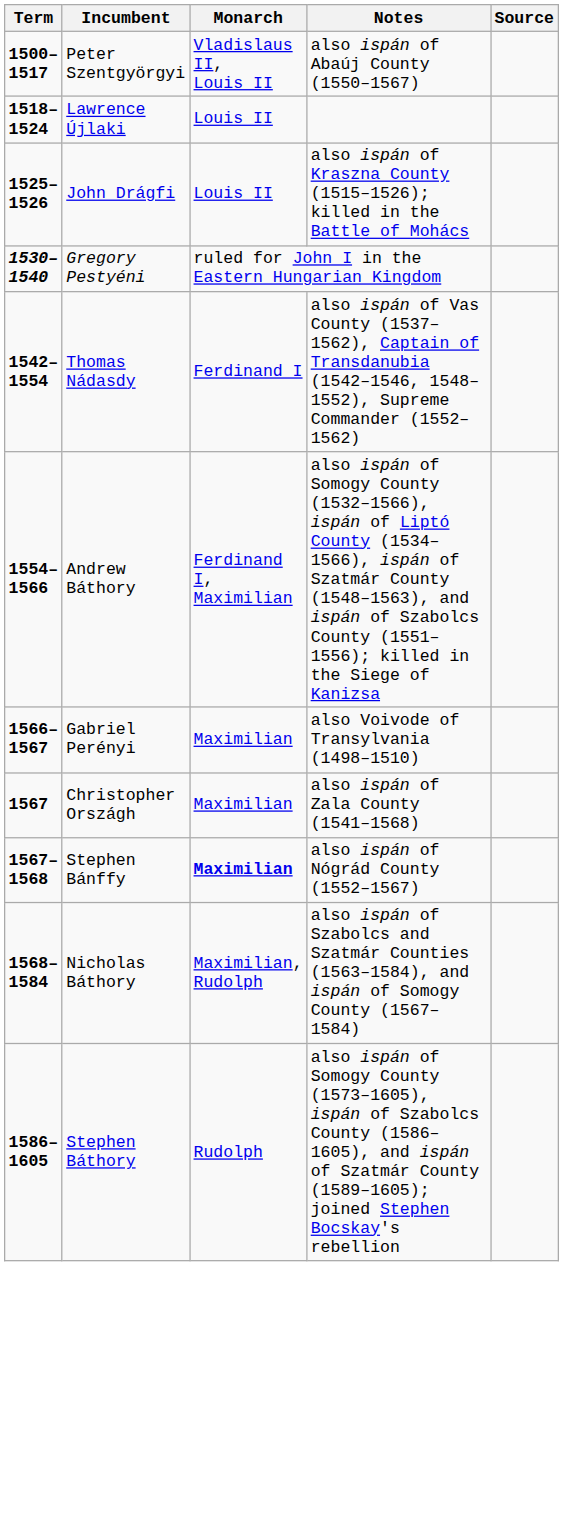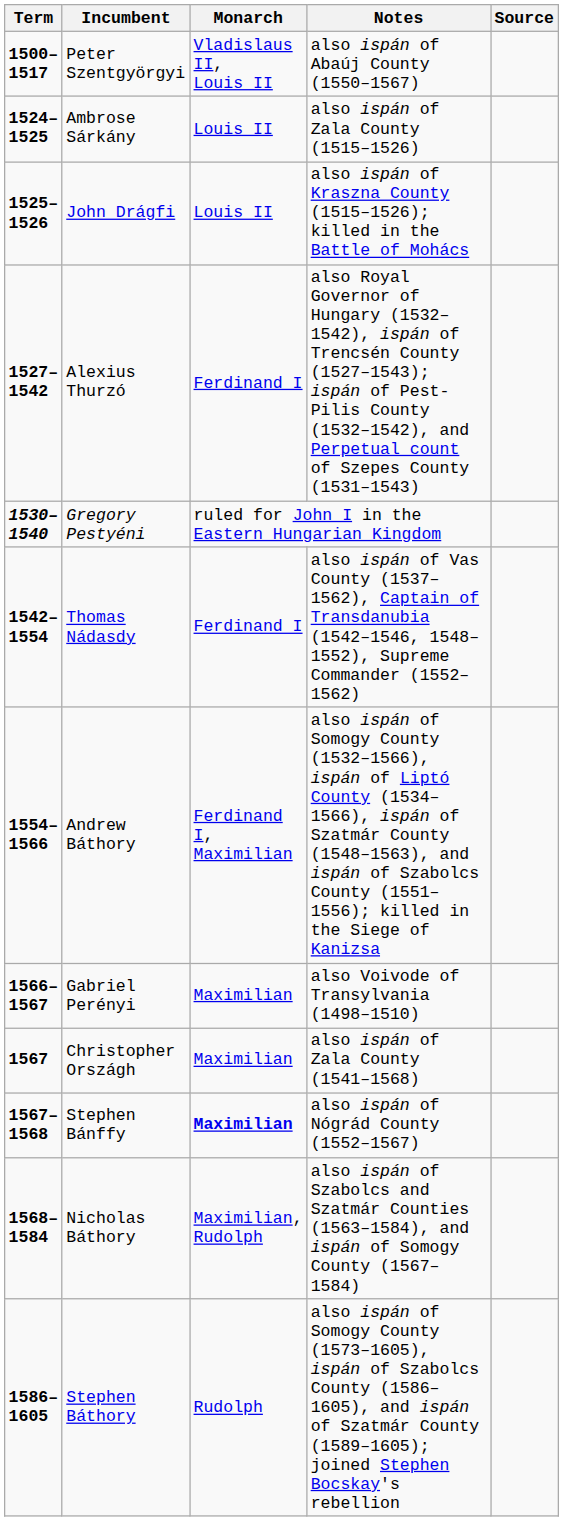 <table class="wikitable" style="width: 70%">
 <tr>
 <th scope="col" width="9%">Term</th>
 <th scope="col" width="17%">Incumbent</th>
 <th scope="col" width="9%">Monarch</th>
 <th scope="col" width="33%">Notes</th>
 <th scope="col" width="10%">Source</th>
 </tr>
 <tr>
 <td><strong>1500–1517</strong></td>
 <td>Peter Szentgyörgyi</td>
 <td><a href='#'>Vladislaus II</a>,<br><a href='#'>Louis II</a></td>
 <td>also <em>ispán</em> of Abaúj County (1550–1567)</td>
 <td></td>
 </tr>
 <tr>
-<td><strong>1518–1524</strong></td>
-<td><a href='#'>Lawrence Újlaki</a></td>
+<td><strong>1524–1525</strong></td>
+<td>Ambrose Sárkány</td>
 <td><a href='#'>Louis II</a></td>
-<td></td>
+<td>also <em>ispán</em> of Zala County (1515–1526)</td>
 <td></td>
 </tr>
 <tr>
 <td><strong>1525–1526</strong></td>
 <td><a href='#'>John Drágfi</a></td>
 <td><a href='#'>Louis II</a></td>
 <td>also <em>ispán</em> of <a href='#'>Kraszna County</a> (1515–1526); killed in the <a href='#'>Battle of Mohács</a></td>
+<td></td>
+</tr>
+<tr>
+<td><strong>1527–1542</strong></td>
+<td>Alexius Thurzó</td>
+<td><a href='#'>Ferdinand I</a></td>
+<td>also Royal Governor of Hungary (1532–1542), <em>ispán</em> of Trencsén County (1527–1543); <em>ispán</em> of Pest-Pilis County (1532–1542), and <a href='#'>Perpetual count</a> of Szepes County (1531–1543)</td>
 <td></td>
 </tr>
 <tr>
 <td><strong><em>1530–1540</em></strong></td>
 <td><em>Gregory Pestyéni</em></td>
 <td colspan="2">ruled for <a href='#'>John I</a> in the <a href='#'>Eastern Hungarian Kingdom</a></td>
 <td></td>
 </tr>
 <tr>
 <td><strong>1542–1554</strong></td>
 <td><a href='#'>Thomas Nádasdy</a></td>
 <td><a href='#'>Ferdinand I</a></td>
 <td>also <em>ispán</em> of Vas County (1537–1562), <a href='#'>Captain of Transdanubia</a> (1542–1546, 1548–1552), Supreme Commander (1552–1562)</td>
 <td></td>
 </tr>
 <tr>
 <td><strong>1554–1566</strong></td>
 <td>Andrew Báthory</td>
 <td><a href='#'>Ferdinand I</a>,<br><a href='#'>Maximilian</a></td>
 <td>also <em>ispán</em> of Somogy County (1532–1566), <em>ispán</em> of <a href='#'>Liptó County</a> (1534–1566), <em>ispán</em> of Szatmár County (1548–1563), and <em>ispán</em> of Szabolcs County (1551–1556); killed in the Siege of <a href='#'>Kanizsa</a></td>
 <td></td>
 </tr>
 <tr>
 <td><strong>1566–1567</strong></td>
 <td>Gabriel Perényi</td>
 <td><a href='#'>Maximilian</a></td>
 <td>also Voivode of Transylvania (1498–1510)</td>
 <td></td>
 </tr>
 <tr>
 <td><strong>1567</strong></td>
 <td>Christopher Országh</td>
 <td><a href='#'>Maximilian</a></td>
 <td>also <em>ispán</em> of Zala County (1541–1568)</td>
 <td></td>
 </tr>
 <tr>
 <td><strong>1567–1568</strong></td>
 <td>Stephen Bánffy</td>
 <td><strong><a href='#'>Maximilian</a></strong></td>
 <td>also <em>ispán</em> of Nógrád County (1552–1567)</td>
 <td></td>
 </tr>
 <tr>
 <td><strong>1568–1584</strong></td>
 <td>Nicholas Báthory</td>
 <td><a href='#'>Maximilian</a>,<br><a href='#'>Rudolph</a></td>
 <td>also <em>ispán</em> of Szabolcs and Szatmár Counties (1563–1584), and <em>ispán</em> of Somogy County (1567–1584)</td>
 <td></td>
 </tr>
 <tr>
 <td><strong>1586–1605</strong></td>
 <td><a href='#'>Stephen Báthory</a></td>
 <td><a href='#'>Rudolph</a></td>
 <td>also <em>ispán</em> of Somogy County (1573–1605), <em>ispán</em> of Szabolcs County (1586–1605), and <em>ispán</em> of Szatmár County (1589–1605); joined <a href='#'>Stephen Bocskay</a>'s rebellion</td>
 <td></td>
 </tr>
 </table>
